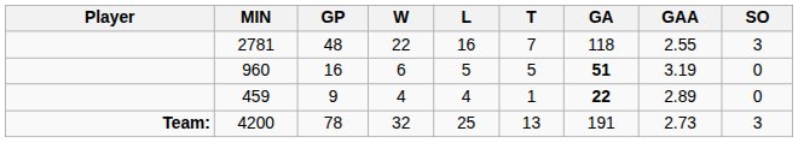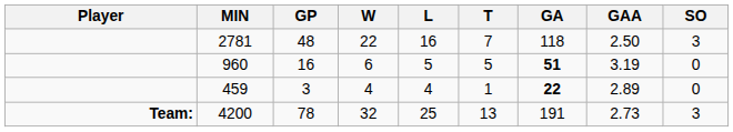 <table class="wikitable sortable" width="60%">
 <tr>
 <th bgcolor="#DDDDFF" width="10%">Player</th>
 <th width="3%" bgcolor="#DDDDFF" title="Minutes played">MIN</th>
 <th width="3%" bgcolor="#DDDDFF" title="Games played in">GP</th>
 <th width="3%" bgcolor="#DDDDFF" title="Wins">W</th>
 <th width="3%" bgcolor="#DDDDFF"title="Losses">L</th>
 <th width="3%" bgcolor="#DDDDFF" title="Ties">T</th>
 <th width="3%" bgcolor="#DDDDFF" title="Goals against">GA</th>
 <th width="3%" bgcolor="#DDDDFF" title="Goals against average">GAA</th>
 <th width="3%" bgcolor="#DDDDFF"title="Shut-outs">SO</th>
 </tr>
 <tr align="center">
 <td align="right"></td>
 <td>2781</td>
 <td>48</td>
 <td>22</td>
 <td>16</td>
 <td>7</td>
 <td>118</td>
-<td>2.55</td>
+<td>2.50</td>
 <td>3</td>
 </tr>
 <tr align="center">
 <td align="right"></td>
 <td>960</td>
 <td>16</td>
 <td>6</td>
 <td>5</td>
 <td>5</td>
 <td><strong>51</strong></td>
 <td>3.19</td>
 <td>0</td>
 </tr>
 <tr align="center">
 <td align="right"></td>
 <td>459</td>
-<td>9</td>
+<td>3</td>
 <td>4</td>
 <td>4</td>
 <td>1</td>
 <td><strong>22</strong></td>
 <td>2.89</td>
 <td>0</td>
 </tr>
 <tr align="center">
 <td align="right"><strong>Team:</strong></td>
 <td>4200</td>
 <td>78</td>
 <td>32</td>
 <td>25</td>
 <td>13</td>
 <td>191</td>
 <td>2.73</td>
 <td>3</td>
 </tr>
 </table>
